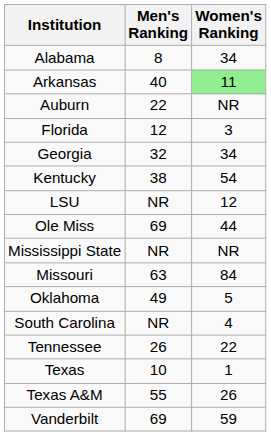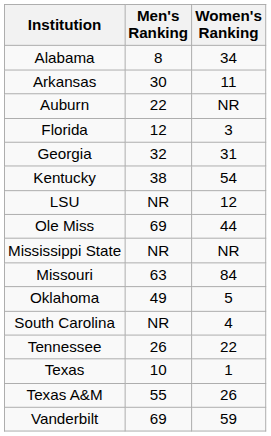 <table class="wikitable sortable" style="text-align: center;">
 <tr>
 <th scope="col">Institution</th>
 <th data-sort-type="number" scope="col">Men's<br>Ranking</th>
 <th data-sort-type="number" scope="col">Women's<br>Ranking</th>
 </tr>
 <tr>
 <td>Alabama</td>
 <td>8</td>
 <td>34</td>
 </tr>
 <tr>
 <td>Arkansas</td>
-<td>40</td>
-<td style="background: lightgreen;">11</td>
+<td>30</td>
+<td>11</td>
 </tr>
 <tr>
 <td>Auburn</td>
 <td>22</td>
 <td data-sort-value="9999">NR</td>
 </tr>
 <tr>
 <td>Florida</td>
 <td>12</td>
 <td>3</td>
 </tr>
 <tr>
 <td>Georgia</td>
 <td>32</td>
-<td>34</td>
+<td>31</td>
 </tr>
 <tr>
 <td>Kentucky</td>
 <td>38</td>
 <td>54</td>
 </tr>
 <tr>
 <td>LSU</td>
 <td data-sort-value="9999">NR</td>
 <td>12</td>
 </tr>
 <tr>
 <td>Ole Miss</td>
 <td>69</td>
 <td>44</td>
 </tr>
 <tr>
 <td>Mississippi State</td>
 <td data-sort-value="9999">NR</td>
 <td data-sort-value="9999">NR</td>
 </tr>
 <tr>
 <td>Missouri</td>
 <td>63</td>
 <td>84</td>
 </tr>
 <tr>
 <td>Oklahoma</td>
 <td>49</td>
 <td>5</td>
 </tr>
 <tr>
 <td>South Carolina</td>
 <td data-sort-value="9999">NR</td>
 <td>4</td>
 </tr>
 <tr>
 <td>Tennessee</td>
 <td>26</td>
 <td>22</td>
 </tr>
 <tr>
 <td>Texas</td>
 <td>10</td>
 <td>1</td>
 </tr>
 <tr>
 <td>Texas A&M</td>
 <td>55</td>
 <td>26</td>
 </tr>
 <tr>
 <td>Vanderbilt</td>
 <td>69</td>
 <td>59</td>
 </tr>
 </table>
